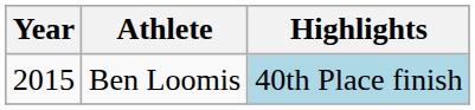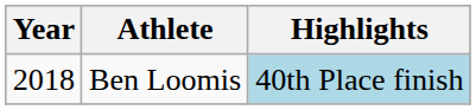 <table class="wikitable">
 <tr>
 <th>Year</th>
 <th>Athlete</th>
 <th>Highlights</th>
 </tr>
 <tr>
-<td>2015</td>
+<td>2018</td>
 <td>Ben Loomis</td>
 <td style="background: lightblue;">40th Place finish</td>
 </tr>
 </table>
